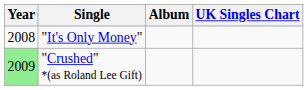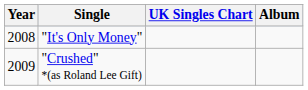 <table class="wikitable">
 <tr style="background:#b0c4de; text-align:center;">
 <th>Year</th>
 <th>Single</th>
+<th><a href='#'>UK Singles Chart</a></th>
 <th>Album</th>
-<th><a href='#'>UK Singles Chart</a></th>
 </tr>
 <tr>
 <td>2008</td>
 <td>"<a href='#'>It's Only Money</a>"</td>
 <td></td>
 <td></td>
 </tr>
 <tr>
-<td style="background: lightgreen;">2009</td>
+<td>2009</td>
 <td>"<a href='#'>Crushed</a>"<br><small>*(as Roland Lee Gift)</small><br></td>
 <td></td>
 <td></td>
 </tr>
 </table>
